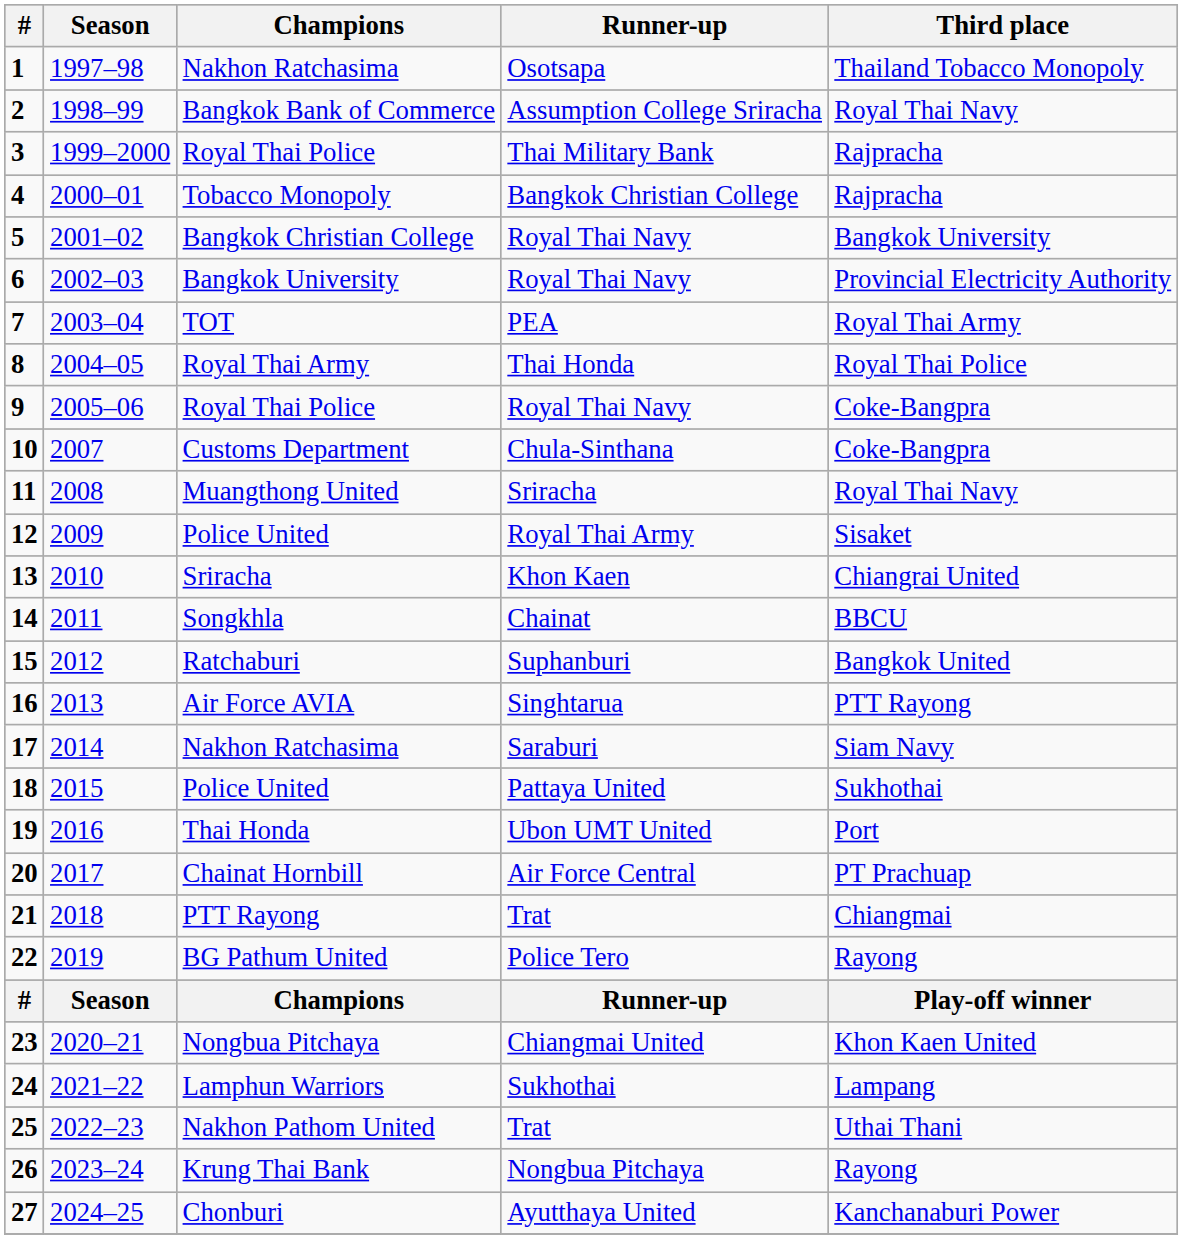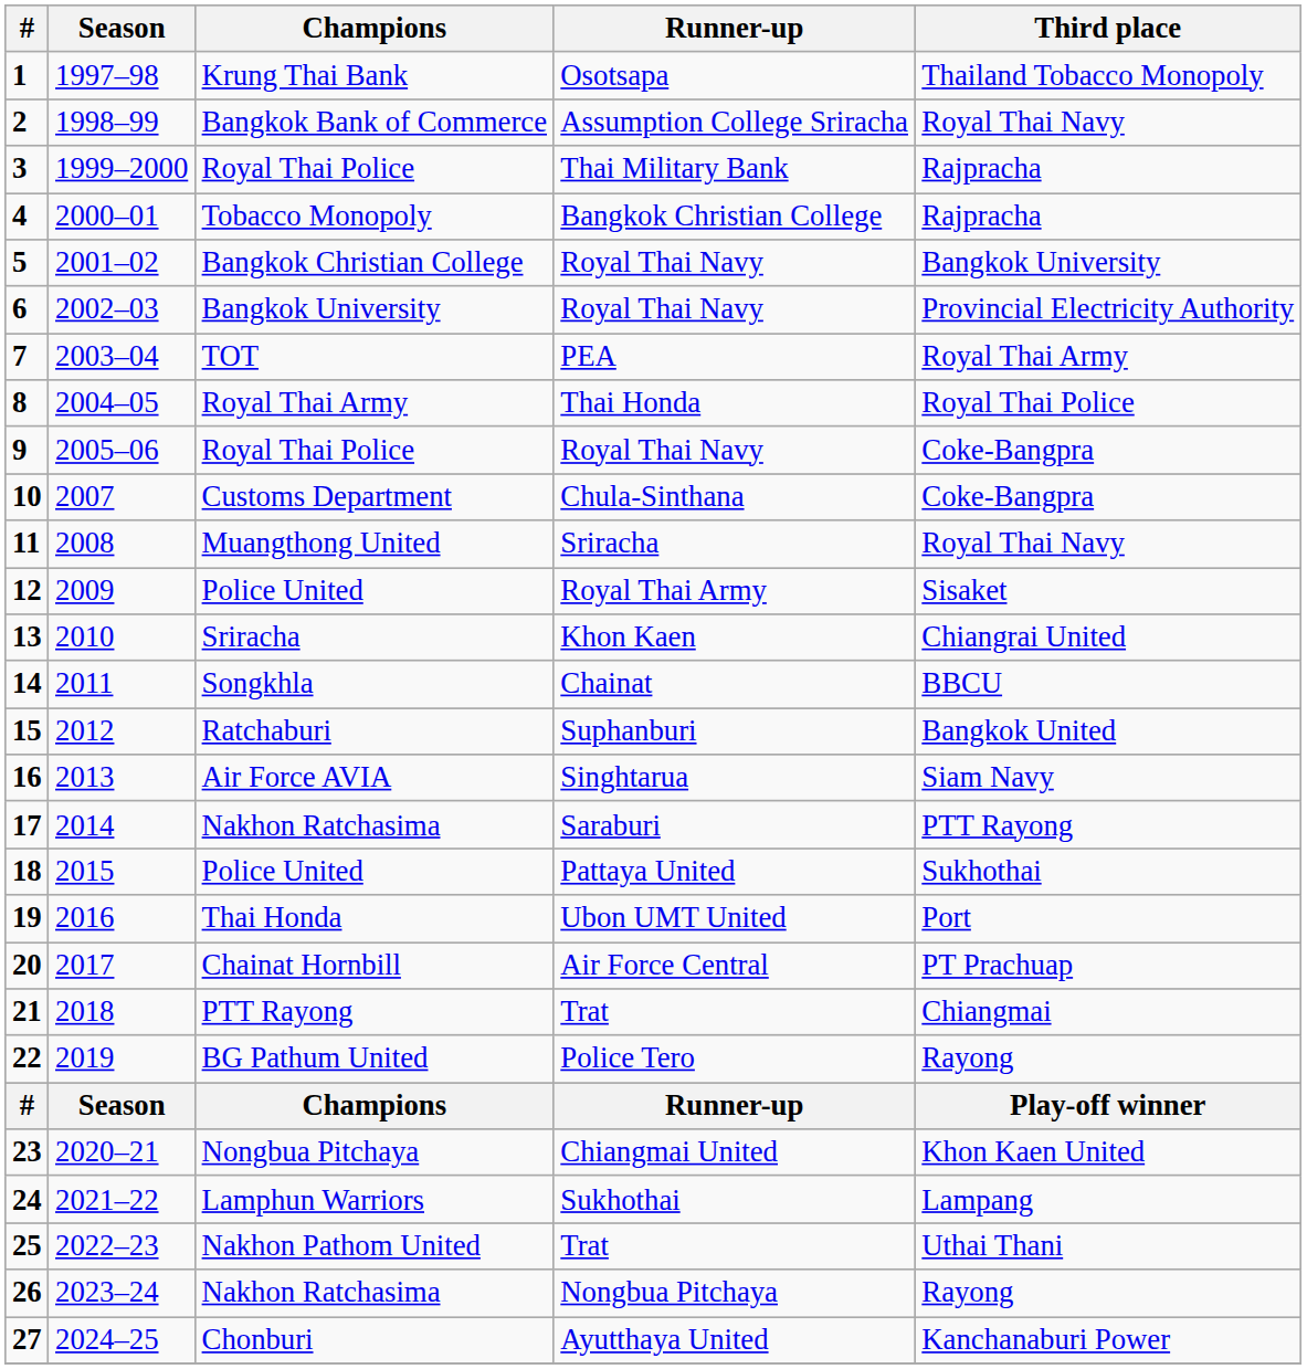 <table class="wikitable">
 <tr>
 <th>#</th>
 <th>Season</th>
 <th>Champions</th>
 <th>Runner-up</th>
 <th>Third place</th>
 </tr>
 <tr>
 <td><strong>1</strong></td>
 <td><a href='#'>1997–98</a></td>
-<td><a href='#'>Nakhon Ratchasima</a></td>
+<td><a href='#'>Krung Thai Bank</a></td>
 <td><a href='#'>Osotsapa</a></td>
 <td><a href='#'>Thailand Tobacco Monopoly</a></td>
 </tr>
 <tr>
 <td><strong>2</strong></td>
 <td><a href='#'>1998–99</a></td>
 <td><a href='#'>Bangkok Bank of Commerce</a></td>
 <td><a href='#'>Assumption College Sriracha</a></td>
 <td><a href='#'>Royal Thai Navy</a></td>
 </tr>
 <tr>
 <td><strong>3</strong></td>
 <td><a href='#'>1999–2000</a></td>
 <td><a href='#'>Royal Thai Police</a></td>
 <td><a href='#'>Thai Military Bank</a></td>
 <td><a href='#'>Rajpracha</a></td>
 </tr>
 <tr>
 <td><strong>4</strong></td>
 <td><a href='#'>2000–01</a></td>
 <td><a href='#'>Tobacco Monopoly</a></td>
 <td><a href='#'>Bangkok Christian College</a></td>
 <td><a href='#'>Rajpracha</a></td>
 </tr>
 <tr>
 <td><strong>5</strong></td>
 <td><a href='#'>2001–02</a></td>
 <td><a href='#'>Bangkok Christian College</a></td>
 <td><a href='#'>Royal Thai Navy</a></td>
 <td><a href='#'>Bangkok University</a></td>
 </tr>
 <tr>
 <td><strong>6</strong></td>
 <td><a href='#'>2002–03</a></td>
 <td><a href='#'>Bangkok University</a></td>
 <td><a href='#'>Royal Thai Navy</a></td>
 <td><a href='#'>Provincial Electricity Authority</a></td>
 </tr>
 <tr>
 <td><strong>7</strong></td>
 <td><a href='#'>2003–04</a></td>
 <td><a href='#'>TOT</a></td>
 <td><a href='#'>PEA</a></td>
 <td><a href='#'>Royal Thai Army</a></td>
 </tr>
 <tr>
 <td><strong>8</strong></td>
 <td><a href='#'>2004–05</a></td>
 <td><a href='#'>Royal Thai Army</a></td>
 <td><a href='#'>Thai Honda</a></td>
 <td><a href='#'>Royal Thai Police</a></td>
 </tr>
 <tr>
 <td><strong>9</strong></td>
 <td><a href='#'>2005–06</a></td>
 <td><a href='#'>Royal Thai Police</a></td>
 <td><a href='#'>Royal Thai Navy</a></td>
 <td><a href='#'>Coke-Bangpra</a></td>
 </tr>
 <tr>
 <td><strong>10</strong></td>
 <td><a href='#'>2007</a></td>
 <td><a href='#'>Customs Department</a></td>
 <td><a href='#'>Chula-Sinthana</a></td>
 <td><a href='#'>Coke-Bangpra</a></td>
 </tr>
 <tr>
 <td><strong>11</strong></td>
 <td><a href='#'>2008</a></td>
 <td><a href='#'>Muangthong United</a></td>
 <td><a href='#'>Sriracha</a></td>
 <td><a href='#'>Royal Thai Navy</a></td>
 </tr>
 <tr>
 <td><strong>12</strong></td>
 <td><a href='#'>2009</a></td>
 <td><a href='#'>Police United</a></td>
 <td><a href='#'>Royal Thai Army</a></td>
 <td><a href='#'>Sisaket</a></td>
 </tr>
 <tr>
 <td><strong>13</strong></td>
 <td><a href='#'>2010</a></td>
 <td><a href='#'>Sriracha</a></td>
 <td><a href='#'>Khon Kaen</a></td>
 <td><a href='#'>Chiangrai United</a></td>
 </tr>
 <tr>
 <td><strong>14</strong></td>
 <td><a href='#'>2011</a></td>
 <td><a href='#'>Songkhla</a></td>
 <td><a href='#'>Chainat</a></td>
 <td><a href='#'>BBCU</a></td>
 </tr>
 <tr>
 <td><strong>15</strong></td>
 <td><a href='#'>2012</a></td>
 <td><a href='#'>Ratchaburi</a></td>
 <td><a href='#'>Suphanburi</a></td>
 <td><a href='#'>Bangkok United</a></td>
 </tr>
 <tr>
 <td><strong>16</strong></td>
 <td><a href='#'>2013</a></td>
 <td><a href='#'>Air Force AVIA</a></td>
 <td><a href='#'>Singhtarua</a></td>
-<td><a href='#'>PTT Rayong</a></td>
+<td><a href='#'>Siam Navy</a></td>
 </tr>
 <tr>
 <td><strong>17</strong></td>
 <td><a href='#'>2014</a></td>
 <td><a href='#'>Nakhon Ratchasima</a></td>
 <td><a href='#'>Saraburi</a></td>
-<td><a href='#'>Siam Navy</a></td>
+<td><a href='#'>PTT Rayong</a></td>
 </tr>
 <tr>
 <td><strong>18</strong></td>
 <td><a href='#'>2015</a></td>
 <td><a href='#'>Police United</a></td>
 <td><a href='#'>Pattaya United</a></td>
 <td><a href='#'>Sukhothai</a></td>
 </tr>
 <tr>
 <td><strong>19</strong></td>
 <td><a href='#'>2016</a></td>
 <td><a href='#'>Thai Honda</a></td>
 <td><a href='#'>Ubon UMT United</a></td>
 <td><a href='#'>Port</a></td>
 </tr>
 <tr>
 <td><strong>20</strong></td>
 <td><a href='#'>2017</a></td>
 <td><a href='#'>Chainat Hornbill</a></td>
 <td><a href='#'>Air Force Central</a></td>
 <td><a href='#'>PT Prachuap</a></td>
 </tr>
 <tr>
 <td><strong>21</strong></td>
 <td><a href='#'>2018</a></td>
 <td><a href='#'>PTT Rayong</a></td>
 <td><a href='#'>Trat</a></td>
 <td><a href='#'>Chiangmai</a></td>
 </tr>
 <tr>
 <td><strong>22</strong></td>
 <td><a href='#'>2019</a></td>
 <td><a href='#'>BG Pathum United</a></td>
 <td><a href='#'>Police Tero</a></td>
 <td><a href='#'>Rayong</a></td>
 </tr>
 <tr>
 <th>#</th>
 <th>Season</th>
 <th>Champions</th>
 <th>Runner-up</th>
 <th>Play-off winner</th>
 </tr>
 <tr>
 <td><strong>23</strong></td>
 <td><a href='#'>2020–21</a></td>
 <td><a href='#'>Nongbua Pitchaya</a></td>
 <td><a href='#'>Chiangmai United</a></td>
 <td><a href='#'>Khon Kaen United</a></td>
 </tr>
 <tr>
 <td><strong>24</strong></td>
 <td><a href='#'>2021–22</a></td>
 <td><a href='#'>Lamphun Warriors</a></td>
 <td><a href='#'>Sukhothai</a></td>
 <td><a href='#'>Lampang</a></td>
 </tr>
 <tr>
 <td><strong>25</strong></td>
 <td><a href='#'>2022–23</a></td>
 <td><a href='#'>Nakhon Pathom United</a></td>
 <td><a href='#'>Trat</a></td>
 <td><a href='#'>Uthai Thani</a></td>
 </tr>
 <tr>
 <td><strong>26</strong></td>
 <td><a href='#'>2023–24</a></td>
-<td><a href='#'>Krung Thai Bank</a></td>
+<td><a href='#'>Nakhon Ratchasima</a></td>
 <td><a href='#'>Nongbua Pitchaya</a></td>
 <td><a href='#'>Rayong</a></td>
 </tr>
 <tr>
 <td><strong>27</strong></td>
 <td><a href='#'>2024–25</a></td>
 <td><a href='#'>Chonburi</a></td>
 <td><a href='#'>Ayutthaya United</a></td>
 <td><a href='#'>Kanchanaburi Power</a></td>
 </tr>
 <tr>
 </tr>
 </table>
